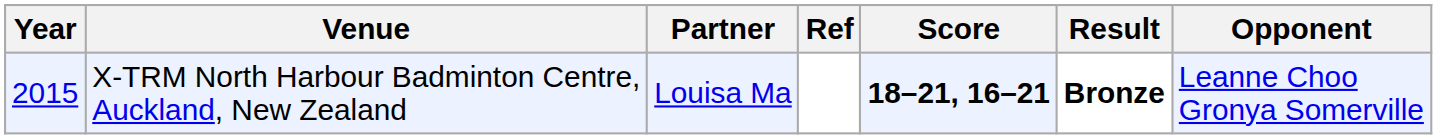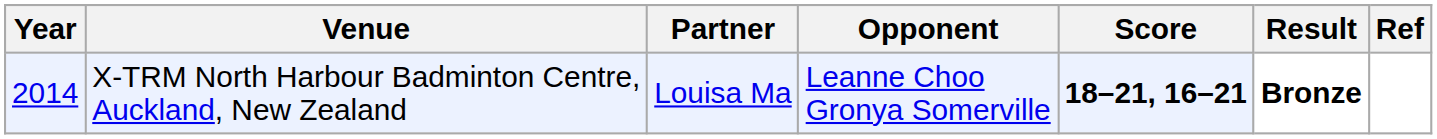 <table class="sortable wikitable" style="font-size: 90%;">
 <tr>
 <th>Year</th>
 <th>Venue</th>
 <th>Partner</th>
-<th>Ref</th>
+<th>Opponent</th>
 <th>Score</th>
 <th>Result</th>
-<th>Opponent</th>
+<th>Ref</th>
 </tr>
 <tr style="background:#ECF2FF">
-<td align="center"><a href='#'>2015</a></td>
+<td align="center"><a href='#'>2014</a></td>
 <td align="left">X-TRM North Harbour Badminton Centre,<br><a href='#'>Auckland</a>, New Zealand</td>
 <td align="left"> <a href='#'>Louisa Ma</a></td>
-<td style="text-align:center; background:white"></td>
+<td align="left"> <a href='#'>Leanne Choo</a><br> <a href='#'>Gronya Somerville</a></td>
 <td align="left"><strong>18–21, 16–21</strong></td>
 <td style="text-align:left; background:white"> <strong>Bronze</strong></td>
-<td align="left"> <a href='#'>Leanne Choo</a><br> <a href='#'>Gronya Somerville</a></td>
+<td style="text-align:center; background:white"></td>
 </tr>
 </table>
